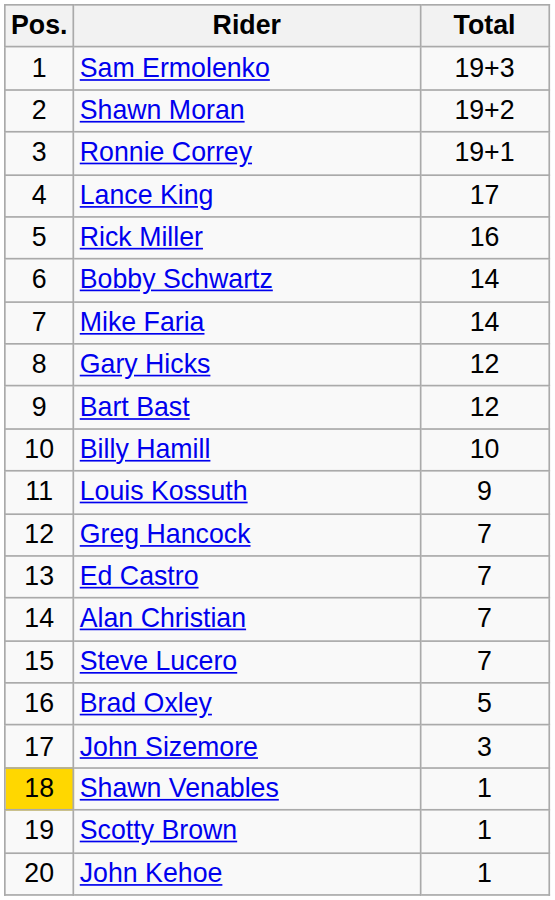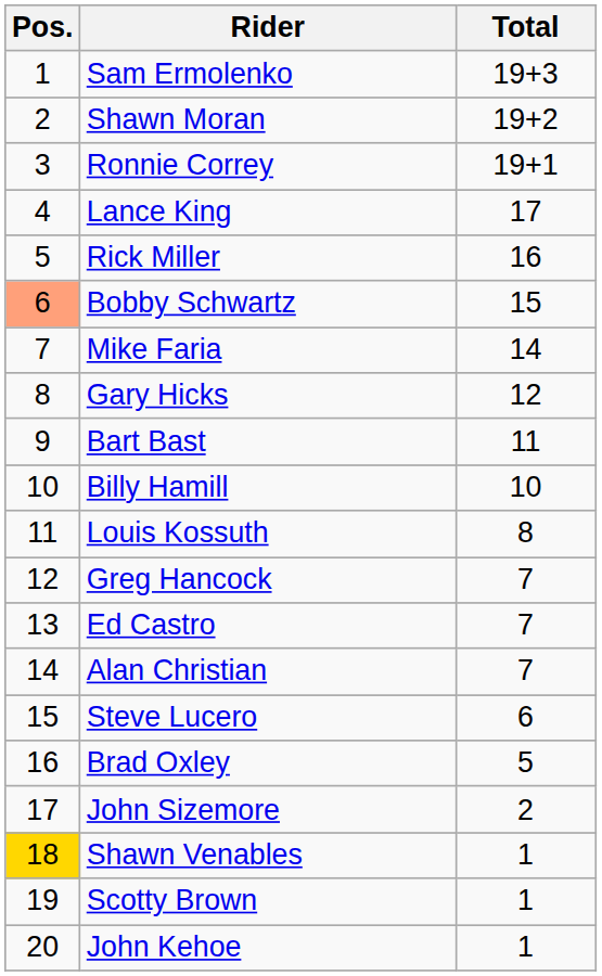 <table class=wikitable>
 <tr>
 <th width=25px>Pos.</th>
 <th width=200px>Rider</th>
 <th width=70px>Total</th>
 </tr>
 <tr align=center >
 <td>1</td>
 <td align=left><a href='#'>Sam Ermolenko</a></td>
 <td>19+3</td>
 </tr>
 <tr align=center >
 <td>2</td>
 <td align=left><a href='#'>Shawn Moran</a></td>
 <td>19+2</td>
 </tr>
 <tr align=center >
 <td>3</td>
 <td align=left><a href='#'>Ronnie Correy</a></td>
 <td>19+1</td>
 </tr>
 <tr align=center >
 <td>4</td>
 <td align=left><a href='#'>Lance King</a></td>
 <td>17</td>
 </tr>
 <tr align=center >
 <td>5</td>
 <td align=left><a href='#'>Rick Miller</a></td>
 <td>16</td>
 </tr>
 <tr align=center>
-<td>6</td>
+<td style="background: lightsalmon;">6</td>
 <td align=left><a href='#'>Bobby Schwartz</a></td>
-<td>14</td>
+<td>15</td>
 </tr>
 <tr align=center>
 <td>7</td>
 <td align=left><a href='#'>Mike Faria</a></td>
 <td>14</td>
 </tr>
 <tr align=center>
 <td>8</td>
 <td align=left><a href='#'>Gary Hicks</a></td>
 <td>12</td>
 </tr>
 <tr align=center>
 <td>9</td>
 <td align=left><a href='#'>Bart Bast</a></td>
-<td>12</td>
+<td>11</td>
 </tr>
 <tr align=center>
 <td>10</td>
 <td align=left><a href='#'>Billy Hamill</a></td>
 <td>10</td>
 </tr>
 <tr align=center>
 <td>11</td>
 <td align=left><a href='#'>Louis Kossuth</a></td>
-<td>9</td>
+<td>8</td>
 </tr>
 <tr align=center>
 <td>12</td>
 <td align=left><a href='#'>Greg Hancock</a></td>
 <td>7</td>
 </tr>
 <tr align=center>
 <td>13</td>
 <td align=left><a href='#'>Ed Castro</a></td>
 <td>7</td>
 </tr>
 <tr align=center>
 <td>14</td>
 <td align=left><a href='#'>Alan Christian</a></td>
 <td>7</td>
 </tr>
 <tr align=center>
 <td>15</td>
 <td align=left><a href='#'>Steve Lucero</a></td>
-<td>7</td>
+<td>6</td>
 </tr>
 <tr align=center>
 <td>16</td>
 <td align=left><a href='#'>Brad Oxley</a></td>
 <td>5</td>
 </tr>
 <tr align=center>
 <td>17</td>
 <td align=left><a href='#'>John Sizemore</a></td>
-<td>3</td>
+<td>2</td>
 </tr>
 <tr align=center>
 <td style="background: gold;">18</td>
 <td align=left><a href='#'>Shawn Venables</a></td>
 <td>1</td>
 </tr>
 <tr align=center>
 <td>19</td>
 <td align=left><a href='#'>Scotty Brown</a></td>
 <td>1</td>
 </tr>
 <tr align=center>
 <td>20</td>
 <td align=left><a href='#'>John Kehoe</a></td>
 <td>1</td>
 </tr>
 </table>
